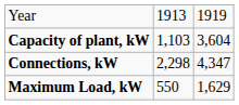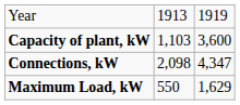 <table class="wikitable">
 <tr>
 <td>Year</td>
 <td>1913</td>
 <td>1919</td>
 </tr>
 <tr>
 <td><strong>Capacity of plant, kW</strong></td>
 <td>1,103</td>
-<td>3,604</td>
+<td>3,600</td>
 </tr>
 <tr>
 <td><strong>Connections, kW</strong></td>
-<td>2,298</td>
+<td>2,098</td>
 <td>4,347</td>
 </tr>
 <tr>
 <td><strong>Maximum Load, kW</strong></td>
 <td>550</td>
 <td>1,629</td>
 </tr>
 </table>
